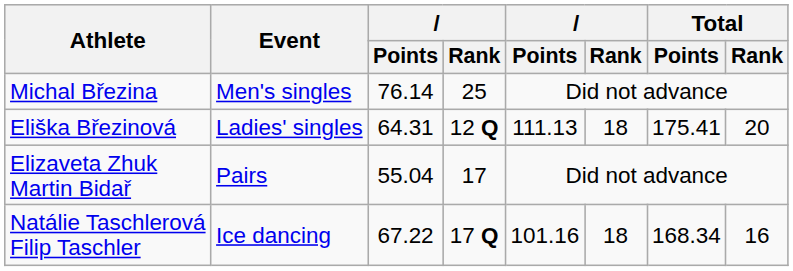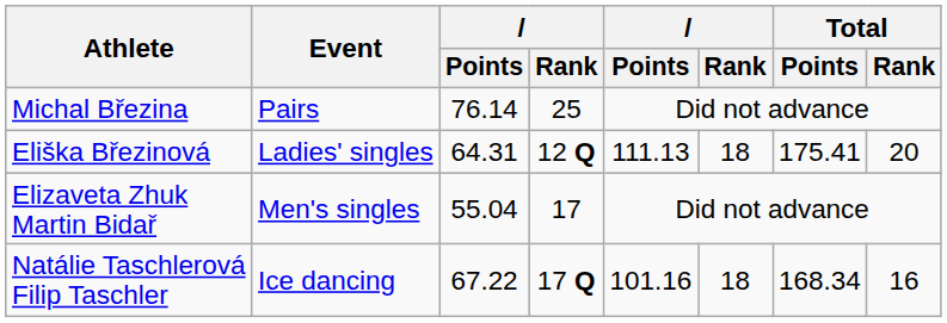 <table class="wikitable" style="font-size:90%">
 <tr>
 <th rowspan="2">Athlete</th>
 <th rowspan="2">Event</th>
 <th colspan="2"> / </th>
 <th colspan="2"> / </th>
 <th colspan="2">Total</th>
 </tr>
 <tr style="font-size:95%">
 <th>Points</th>
 <th>Rank</th>
 <th>Points</th>
 <th>Rank</th>
 <th>Points</th>
 <th>Rank</th>
 </tr>
 <tr align=center>
 <td align=left><a href='#'>Michal Březina</a></td>
-<td align=left><a href='#'>Men's singles</a></td>
+<td align=left><a href='#'>Pairs</a></td>
 <td>76.14</td>
 <td>25</td>
 <td colspan=4>Did not advance</td>
 </tr>
 <tr align=center>
 <td align=left><a href='#'>Eliška Březinová</a></td>
 <td align=left><a href='#'>Ladies' singles</a></td>
 <td>64.31</td>
 <td>12 <strong>Q</strong></td>
 <td>111.13</td>
 <td>18</td>
 <td>175.41</td>
 <td>20</td>
 </tr>
 <tr align=center>
 <td align=left><a href='#'>Elizaveta Zhuk</a> <br> <a href='#'>Martin Bidař</a></td>
-<td align=left><a href='#'>Pairs</a></td>
+<td align=left><a href='#'>Men's singles</a></td>
 <td>55.04</td>
 <td>17</td>
 <td colspan=4>Did not advance</td>
 </tr>
 <tr align=center>
 <td align=left><a href='#'>Natálie Taschlerová</a> <br> <a href='#'>Filip Taschler</a></td>
 <td align=left><a href='#'>Ice dancing</a></td>
 <td>67.22</td>
 <td>17 <strong>Q</strong></td>
 <td>101.16</td>
 <td>18</td>
 <td>168.34</td>
 <td>16</td>
 </tr>
 </table>
